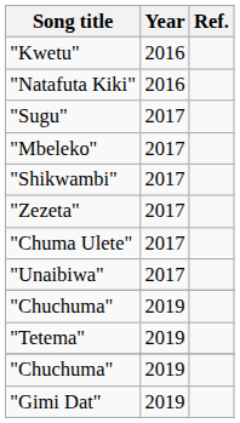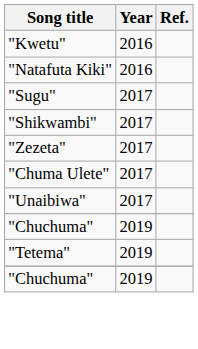 <table class="wikitable">
 <tr>
 <th>Song title</th>
 <th>Year</th>
 <th>Ref.</th>
 </tr>
 <tr>
 <td>"Kwetu"</td>
 <td>2016</td>
 <td></td>
 </tr>
 <tr>
 <td>"Natafuta Kiki"</td>
 <td>2016</td>
 <td></td>
 </tr>
 <tr>
 <td>"Sugu"</td>
-<td>2017</td>
-<td></td>
-</tr>
-<tr>
-<td>"Mbeleko"</td>
 <td>2017</td>
 <td></td>
 </tr>
 <tr>
 <td>"Shikwambi"</td>
 <td>2017</td>
 <td></td>
 </tr>
 <tr>
 <td>"Zezeta"</td>
 <td>2017</td>
 <td></td>
 </tr>
 <tr>
 <td>"Chuma Ulete"</td>
 <td>2017</td>
 <td></td>
 </tr>
 <tr>
 <td>"Unaibiwa"</td>
 <td>2017</td>
 <td></td>
 </tr>
 <tr>
 </tr>
 <tr>
 <td>"Chuchuma"</td>
 <td>2019</td>
 <td></td>
 </tr>
 <tr>
 <td>"Tetema"</td>
 <td>2019</td>
 <td></td>
 </tr>
 <tr>
 </tr>
 <tr>
 <td>"Chuchuma"</td>
 <td>2019</td>
 <td></td>
 </tr>
-<tr>
-<td>"Gimi Dat"</td>
-<td>2019</td>
-<td></td>
-</tr>
 </table>
